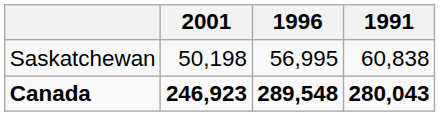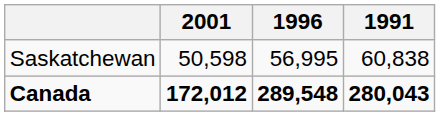 <table class="wikitable" style="text-align:right;">
 <tr>
 <th></th>
 <th>2001</th>
 <th>1996</th>
 <th>1991</th>
 </tr>
 <tr>
 <td align="left">Saskatchewan</td>
-<td>50,198</td>
+<td>50,598</td>
 <td>56,995</td>
 <td>60,838</td>
 </tr>
 <tr>
 <td align="left"><strong>Canada</strong></td>
-<td><strong>246,923</strong></td>
+<td><strong>172,012</strong></td>
 <td><strong>289,548</strong></td>
 <td><strong>280,043</strong></td>
 </tr>
 </table>
